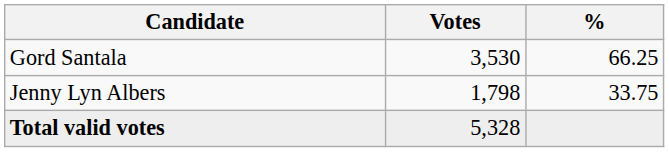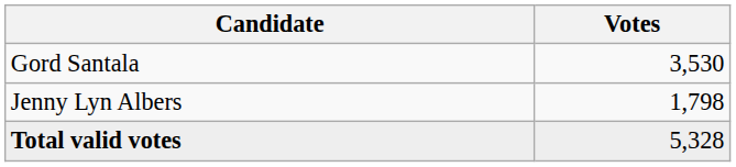 <table style="width:475px;" class="wikitable">
 <tr>
 <th align="center">Candidate</th>
 <th align="center">Votes</th>
-<th align="center">%</th>
 </tr>
 <tr>
 <td align="left">Gord Santala</td>
 <td align="right">3,530</td>
-<td align="right">66.25</td>
 </tr>
 <tr>
 <td align="left">Jenny Lyn Albers</td>
 <td align="right">1,798</td>
-<td align="right">33.75</td>
 </tr>
 <tr bgcolor="#EEEEEE">
 <td align="left"><strong>Total valid votes</strong></td>
 <td align="right">5,328</td>
-<td align="right"></td>
 </tr>
 </table>
